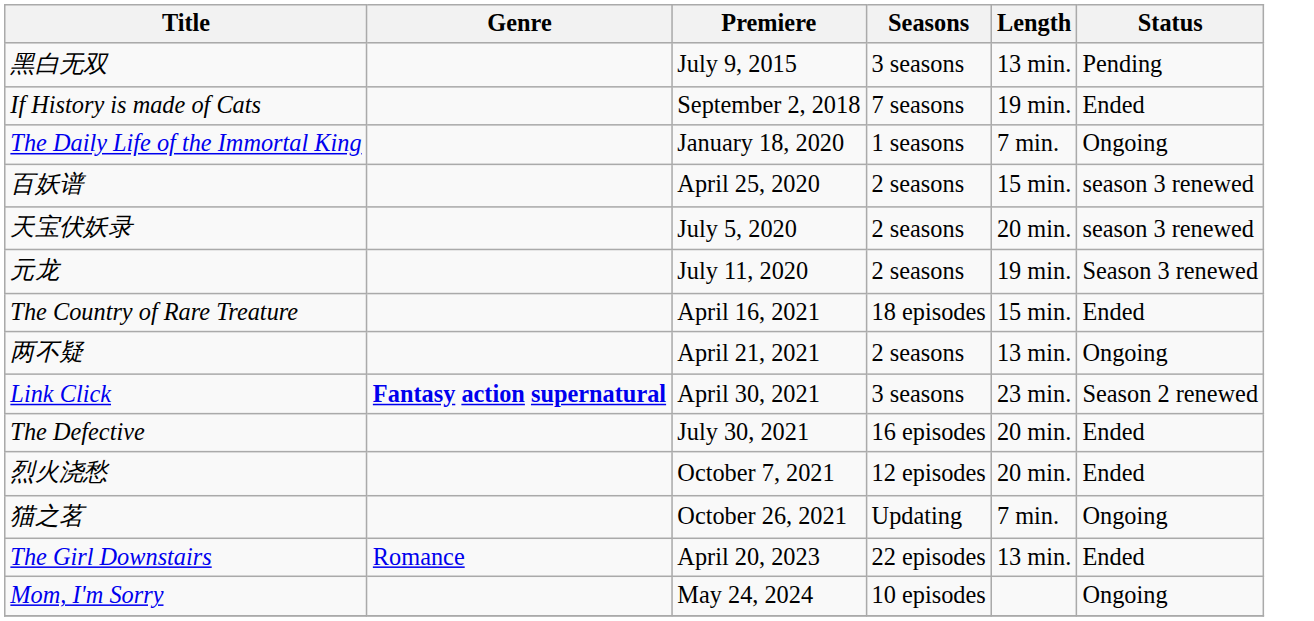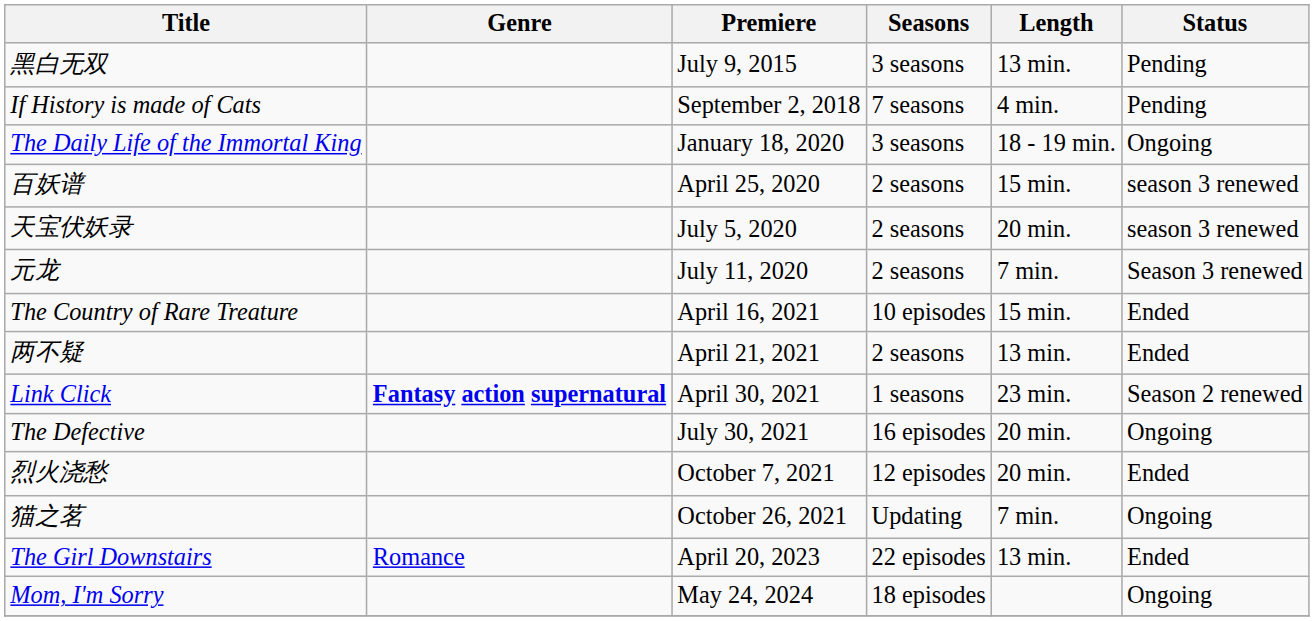 <table class="wikitable sortable">
 <tr>
 <th>Title</th>
 <th>Genre</th>
 <th>Premiere</th>
 <th>Seasons</th>
 <th>Length</th>
 <th>Status</th>
 </tr>
 <tr>
 <td><em>黑白无双</em></td>
 <td></td>
 <td>July 9, 2015</td>
 <td>3 seasons</td>
 <td>13 min.</td>
 <td>Pending</td>
 </tr>
 <tr>
 <td><em>If History is made of Cats</em></td>
 <td></td>
 <td>September 2, 2018</td>
 <td>7 seasons</td>
-<td>19 min.</td>
-<td>Ended</td>
+<td>4 min.</td>
+<td>Pending</td>
 </tr>
 <tr>
 <td><em><a href='#'>The Daily Life of the Immortal King</a></em></td>
 <td></td>
 <td>January 18, 2020</td>
-<td>1 seasons</td>
-<td>7 min.</td>
+<td>3 seasons</td>
+<td>18 - 19 min.</td>
 <td>Ongoing</td>
 </tr>
 <tr>
 <td><em>百妖谱</em></td>
 <td></td>
 <td>April 25, 2020</td>
 <td>2 seasons</td>
 <td>15 min.</td>
 <td>season 3 renewed</td>
 </tr>
 <tr>
 <td><em>天宝伏妖录</em></td>
 <td></td>
 <td>July 5, 2020</td>
 <td>2 seasons</td>
 <td>20 min.</td>
 <td>season 3 renewed</td>
 </tr>
 <tr>
 <td><em>元龙</em></td>
 <td></td>
 <td>July 11, 2020</td>
 <td>2 seasons</td>
-<td>19 min.</td>
+<td>7 min.</td>
 <td>Season 3 renewed</td>
 </tr>
 <tr>
 <td><em>The Country of Rare Treature</em></td>
 <td></td>
 <td>April 16, 2021</td>
-<td>18 episodes</td>
+<td>10 episodes</td>
 <td>15 min.</td>
 <td>Ended</td>
 </tr>
 <tr>
 <td><em>两不疑</em></td>
 <td></td>
 <td>April 21, 2021</td>
 <td>2 seasons</td>
 <td>13 min.</td>
-<td>Ongoing</td>
+<td>Ended</td>
 </tr>
 <tr>
 <td><em><a href='#'>Link Click</a></em></td>
 <td><strong><a href='#'>Fantasy</a> <a href='#'>action</a> <a href='#'>supernatural</a></strong></td>
 <td>April 30, 2021</td>
-<td>3 seasons</td>
+<td>1 seasons</td>
 <td>23 min.</td>
 <td>Season 2 renewed</td>
 </tr>
 <tr>
 <td><em>The Defective</em></td>
 <td></td>
 <td>July 30, 2021</td>
 <td>16 episodes</td>
 <td>20 min.</td>
-<td>Ended</td>
+<td>Ongoing</td>
 </tr>
 <tr>
 <td><em>烈火浇愁</em></td>
 <td></td>
 <td>October 7, 2021</td>
 <td>12 episodes</td>
 <td>20 min.</td>
 <td>Ended</td>
 </tr>
 <tr>
 <td><em>猫之茗</em></td>
 <td></td>
 <td>October 26, 2021</td>
 <td>Updating</td>
 <td>7 min.</td>
 <td>Ongoing</td>
 </tr>
 <tr>
 <td><em><a href='#'>The Girl Downstairs</a></em></td>
 <td><a href='#'>Romance</a></td>
 <td>April 20, 2023</td>
 <td>22 episodes</td>
 <td>13 min.</td>
 <td>Ended</td>
 </tr>
 <tr>
 <td><em><a href='#'>Mom, I'm Sorry</a></em></td>
 <td></td>
 <td>May 24, 2024</td>
-<td>10 episodes</td>
+<td>18 episodes</td>
 <td></td>
 <td>Ongoing</td>
 </tr>
 <tr>
 </tr>
 </table>
